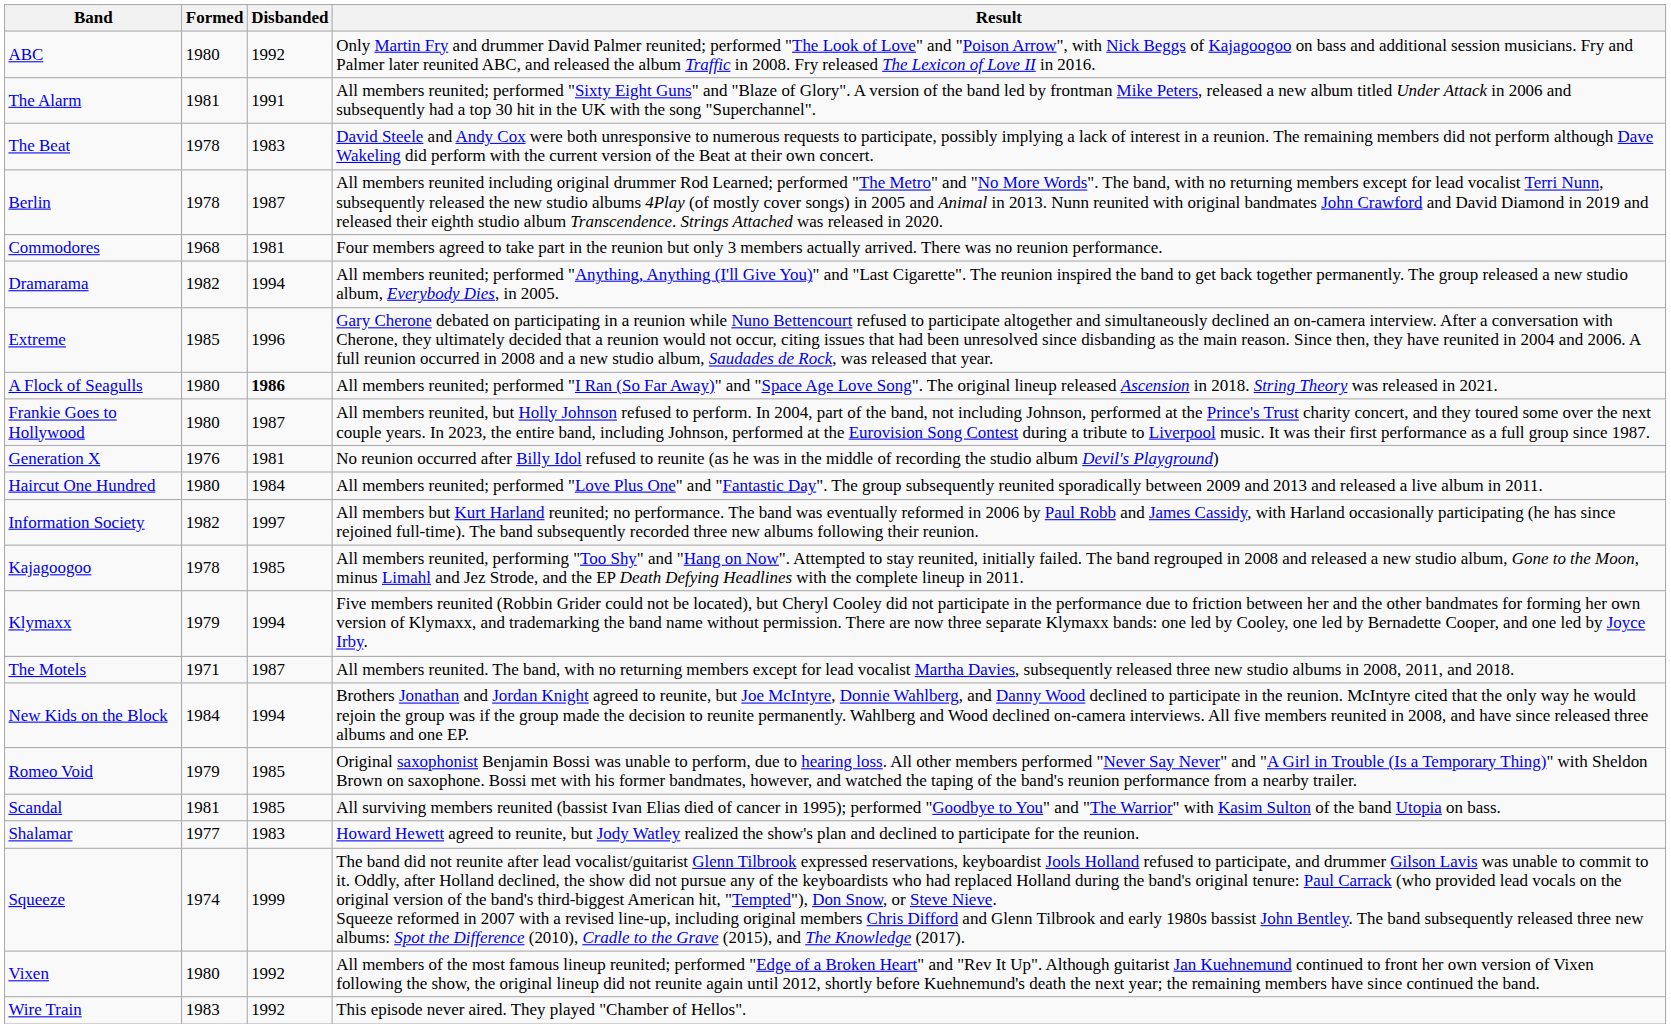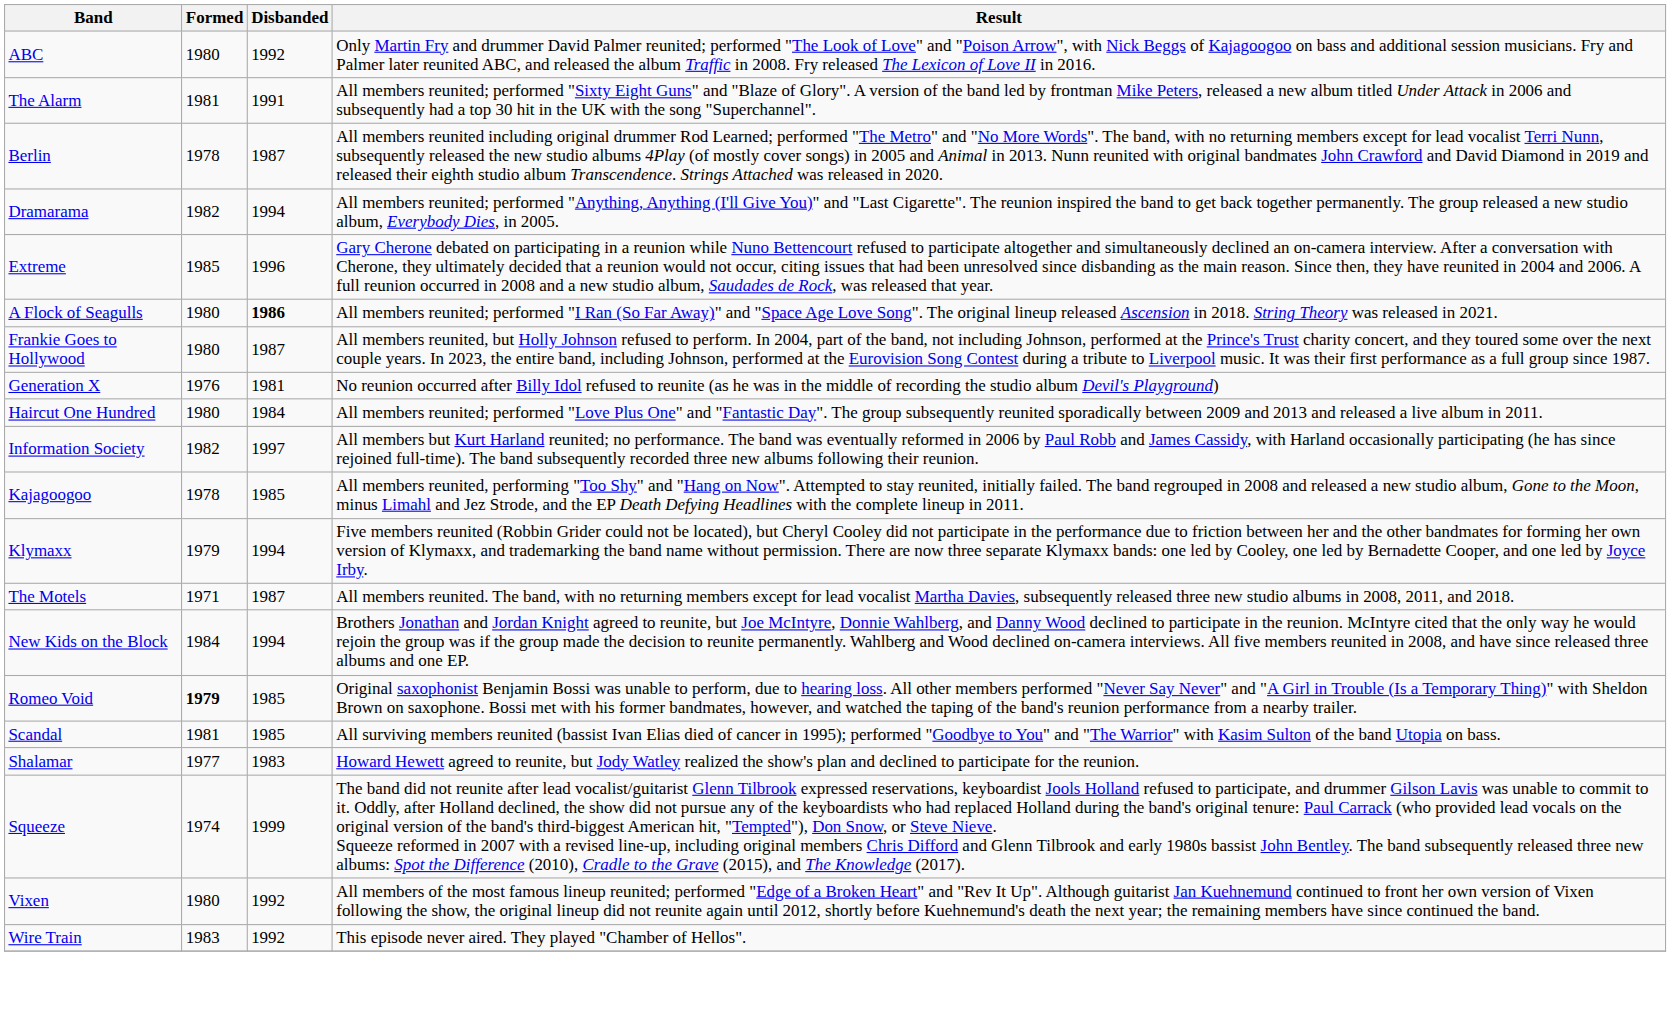 <table class="wikitable">
 <tr>
 <th width=160>Band</th>
 <th>Formed</th>
 <th>Disbanded</th>
 <th>Result</th>
 </tr>
 <tr>
 <td><a href='#'>ABC</a></td>
 <td>1980</td>
 <td>1992</td>
 <td>Only <a href='#'>Martin Fry</a> and drummer David Palmer reunited; performed "<a href='#'>The Look of Love</a>" and "<a href='#'>Poison Arrow</a>", with <a href='#'>Nick Beggs</a> of <a href='#'>Kajagoogoo</a> on bass and additional session musicians. Fry and Palmer later reunited ABC, and released the album <em><a href='#'>Traffic</a></em> in 2008. Fry released <em><a href='#'>The Lexicon of Love II</a></em> in 2016.</td>
 </tr>
 <tr>
 <td><a href='#'>The Alarm</a></td>
 <td>1981</td>
 <td>1991</td>
 <td>All members reunited; performed "<a href='#'>Sixty Eight Guns</a>" and "Blaze of Glory". A version of the band led by frontman <a href='#'>Mike Peters</a>, released a new album titled <em>Under Attack</em> in 2006 and subsequently had a top 30 hit in the UK with the song "Superchannel".</td>
 </tr>
 <tr>
-<td><a href='#'>The Beat</a></td>
-<td>1978</td>
-<td>1983</td>
-<td><a href='#'>David Steele</a> and <a href='#'>Andy Cox</a> were both unresponsive to numerous requests to participate, possibly implying a lack of interest in a reunion. The remaining members did not perform although <a href='#'>Dave Wakeling</a> did perform with the current version of the Beat at their own concert.</td>
-</tr>
-<tr>
 <td><a href='#'>Berlin</a></td>
 <td>1978</td>
 <td>1987</td>
 <td>All members reunited including original drummer Rod Learned; performed "<a href='#'>The Metro</a>" and "<a href='#'>No More Words</a>". The band, with no returning members except for lead vocalist <a href='#'>Terri Nunn</a>, subsequently released the new studio albums <em>4Play</em> (of mostly cover songs) in 2005 and <em>Animal</em> in 2013. Nunn reunited with original bandmates <a href='#'>John Crawford</a> and David Diamond in 2019 and released their eighth studio album <em>Transcendence</em>. <em>Strings Attached</em> was released in 2020.</td>
-</tr>
-<tr>
-<td><a href='#'>Commodores</a></td>
-<td>1968</td>
-<td>1981</td>
-<td>Four members agreed to take part in the reunion but only 3 members actually arrived. There was no reunion performance.</td>
 </tr>
 <tr>
 <td><a href='#'>Dramarama</a></td>
 <td>1982</td>
 <td>1994</td>
 <td>All members reunited; performed "<a href='#'>Anything, Anything (I'll Give You)</a>" and "Last Cigarette". The reunion inspired the band to get back together permanently. The group released a new studio album, <em><a href='#'>Everybody Dies</a></em>, in 2005.</td>
 </tr>
 <tr>
 <td><a href='#'>Extreme</a></td>
 <td>1985</td>
 <td>1996</td>
 <td><a href='#'>Gary Cherone</a> debated on participating in a reunion while <a href='#'>Nuno Bettencourt</a> refused to participate altogether and simultaneously declined an on-camera interview. After a conversation with Cherone, they ultimately decided that a reunion would not occur, citing issues that had been unresolved since disbanding as the main reason. Since then, they have reunited in 2004 and 2006. A full reunion occurred in 2008 and a new studio album, <em><a href='#'>Saudades de Rock</a></em>, was released that year.</td>
 </tr>
 <tr>
 <td><a href='#'>A Flock of Seagulls</a></td>
 <td>1980</td>
 <td><strong>1986</strong></td>
 <td>All members reunited; performed "<a href='#'>I Ran (So Far Away)</a>" and "<a href='#'>Space Age Love Song</a>". The original lineup released <em><a href='#'>Ascension</a></em> in 2018. <em><a href='#'>String Theory</a></em> was released in 2021.</td>
 </tr>
 <tr>
 <td><a href='#'>Frankie Goes to Hollywood</a></td>
 <td>1980</td>
 <td>1987</td>
 <td>All members reunited, but <a href='#'>Holly Johnson</a> refused to perform. In 2004, part of the band, not including Johnson, performed at the <a href='#'>Prince's Trust</a> charity concert, and they toured some over the next couple years. In 2023, the entire band, including Johnson, performed at the <a href='#'>Eurovision Song Contest</a> during a tribute to <a href='#'>Liverpool</a> music. It was their first performance as a full group since 1987.</td>
 </tr>
 <tr>
 <td><a href='#'>Generation X</a></td>
 <td>1976</td>
 <td>1981</td>
 <td>No reunion occurred after <a href='#'>Billy Idol</a> refused to reunite (as he was in the middle of recording the studio album <em><a href='#'>Devil's Playground</a></em>)</td>
 </tr>
 <tr>
 <td><a href='#'>Haircut One Hundred</a></td>
 <td>1980</td>
 <td>1984</td>
 <td>All members reunited; performed "<a href='#'>Love Plus One</a>" and "<a href='#'>Fantastic Day</a>". The group subsequently reunited sporadically between 2009 and 2013 and released a live album in 2011.</td>
 </tr>
 <tr>
 <td><a href='#'>Information Society</a></td>
 <td>1982</td>
 <td>1997</td>
 <td>All members but <a href='#'>Kurt Harland</a> reunited; no performance. The band was eventually reformed in 2006 by <a href='#'>Paul Robb</a> and <a href='#'>James Cassidy</a>, with Harland occasionally participating (he has since rejoined full-time). The band subsequently recorded three new albums following their reunion.</td>
 </tr>
 <tr>
 <td><a href='#'>Kajagoogoo</a></td>
 <td>1978</td>
 <td>1985</td>
 <td>All members reunited, performing "<a href='#'>Too Shy</a>" and "<a href='#'>Hang on Now</a>". Attempted to stay reunited, initially failed. The band regrouped in 2008 and released a new studio album, <em>Gone to the Moon</em>, minus <a href='#'>Limahl</a> and Jez Strode, and the EP <em>Death Defying Headlines</em> with the complete lineup in 2011.</td>
 </tr>
 <tr>
 <td><a href='#'>Klymaxx</a></td>
 <td>1979</td>
 <td>1994</td>
 <td>Five members reunited (Robbin Grider could not be located), but Cheryl Cooley did not participate in the performance due to friction between her and the other bandmates for forming her own version of Klymaxx, and trademarking the band name without permission. There are now three separate Klymaxx bands: one led by Cooley, one led by Bernadette Cooper, and one led by <a href='#'>Joyce Irby</a>.</td>
 </tr>
 <tr>
 <td><a href='#'>The Motels</a></td>
 <td>1971</td>
 <td>1987</td>
 <td>All members reunited. The band, with no returning members except for lead vocalist <a href='#'>Martha Davies</a>, subsequently released three new studio albums in 2008, 2011, and 2018.</td>
 </tr>
 <tr>
 <td><a href='#'>New Kids on the Block</a></td>
 <td>1984</td>
 <td>1994</td>
 <td>Brothers <a href='#'>Jonathan</a> and <a href='#'>Jordan Knight</a> agreed to reunite, but <a href='#'>Joe McIntyre</a>, <a href='#'>Donnie Wahlberg</a>, and <a href='#'>Danny Wood</a> declined to participate in the reunion. McIntyre cited that the only way he would rejoin the group was if the group made the decision to reunite permanently. Wahlberg and Wood declined on-camera interviews. All five members reunited in 2008, and have since released three albums and one EP.</td>
 </tr>
 <tr>
 <td><a href='#'>Romeo Void</a></td>
-<td>1979</td>
+<td><strong>1979</strong></td>
 <td>1985</td>
 <td>Original <a href='#'>saxophonist</a> Benjamin Bossi was unable to perform, due to <a href='#'>hearing loss</a>. All other members performed "<a href='#'>Never Say Never</a>" and "<a href='#'>A Girl in Trouble (Is a Temporary Thing)</a>" with Sheldon Brown on saxophone. Bossi met with his former bandmates, however, and watched the taping of the band's reunion performance from a nearby trailer.</td>
 </tr>
 <tr>
 <td><a href='#'>Scandal</a></td>
 <td>1981</td>
 <td>1985</td>
 <td>All surviving members reunited (bassist Ivan Elias died of cancer in 1995); performed "<a href='#'>Goodbye to You</a>" and "<a href='#'>The Warrior</a>" with <a href='#'>Kasim Sulton</a> of the band <a href='#'>Utopia</a> on bass.</td>
 </tr>
 <tr>
 <td><a href='#'>Shalamar</a></td>
 <td>1977</td>
 <td>1983</td>
 <td><a href='#'>Howard Hewett</a> agreed to reunite, but <a href='#'>Jody Watley</a> realized the show's plan and declined to participate for the reunion.</td>
 </tr>
 <tr>
 <td><a href='#'>Squeeze</a></td>
 <td>1974</td>
 <td>1999</td>
 <td>The band did not reunite after lead vocalist/guitarist <a href='#'>Glenn Tilbrook</a> expressed reservations, keyboardist <a href='#'>Jools Holland</a> refused to participate, and drummer <a href='#'>Gilson Lavis</a> was unable to commit to it. Oddly, after Holland declined, the show did not pursue any of the keyboardists who had replaced Holland during the band's original tenure: <a href='#'>Paul Carrack</a> (who provided lead vocals on the original version of the band's third-biggest American hit, "<a href='#'>Tempted</a>"), <a href='#'>Don Snow</a>, or <a href='#'>Steve Nieve</a>.<br>Squeeze reformed in 2007 with a revised line-up, including original members <a href='#'>Chris Difford</a> and Glenn Tilbrook and early 1980s bassist <a href='#'>John Bentley</a>. The band subsequently released three new albums: <em><a href='#'>Spot the Difference</a></em> (2010), <em><a href='#'>Cradle to the Grave</a></em> (2015), and <em><a href='#'>The Knowledge</a></em> (2017).</td>
 </tr>
 <tr>
 <td><a href='#'>Vixen</a></td>
 <td>1980</td>
 <td>1992</td>
 <td>All members of the most famous lineup reunited; performed "<a href='#'>Edge of a Broken Heart</a>" and "Rev It Up". Although guitarist <a href='#'>Jan Kuehnemund</a> continued to front her own version of Vixen following the show, the original lineup did not reunite again until 2012, shortly before Kuehnemund's death the next year; the remaining members have since continued the band.</td>
 </tr>
 <tr>
 <td><a href='#'>Wire Train</a></td>
 <td>1983</td>
 <td>1992</td>
 <td>This episode never aired. They played "Chamber of Hellos".</td>
 </tr>
 <tr>
 </tr>
 </table>
